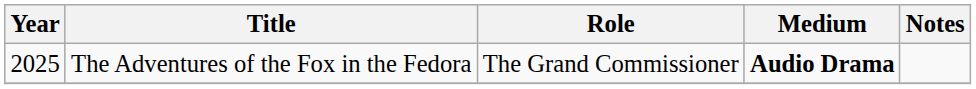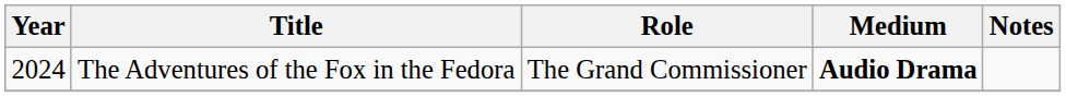 <table class="wikitable sortable">
 <tr>
 <th>Year</th>
 <th>Title</th>
 <th>Role</th>
 <th>Medium</th>
 <th class="unsortable">Notes</th>
 </tr>
 <tr>
-<td>2025</td>
+<td>2024</td>
 <td>The Adventures of the Fox in the Fedora</td>
 <td>The Grand Commissioner</td>
 <td><strong>Audio Drama</strong></td>
 <td></td>
 </tr>
 <tr>
 </tr>
 </table>
